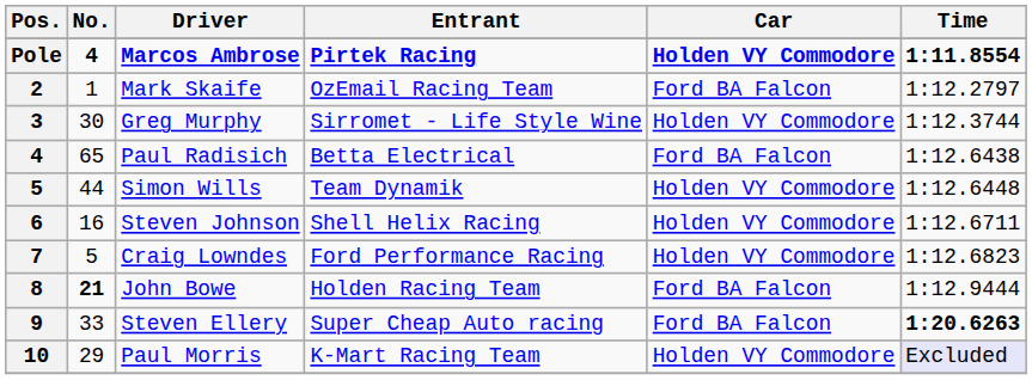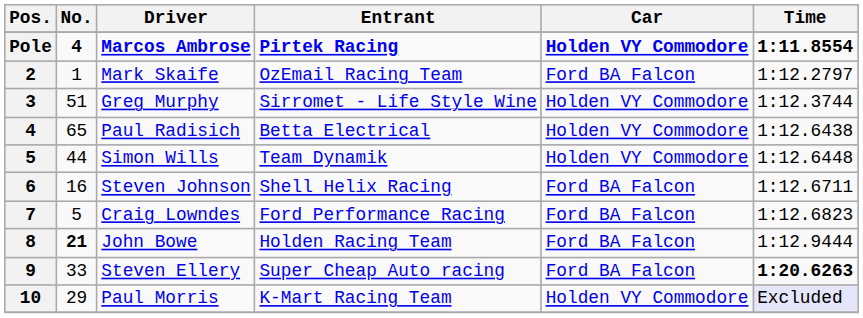 <table class="wikitable" style="font-size: 85%;">
 <tr>
 <th>Pos.</th>
 <th>No.</th>
 <th>Driver</th>
 <th>Entrant</th>
 <th>Car</th>
 <th>Time</th>
 </tr>
 <tr>
 </tr>
 <tr style="font-weight:bold">
 <th>Pole</th>
 <td align=center>4</td>
 <td> <a href='#'>Marcos Ambrose</a></td>
 <td><a href='#'>Pirtek Racing</a></td>
 <td><a href='#'>Holden VY Commodore</a></td>
 <td>1:11.8554</td>
 </tr>
 <tr>
 <th>2</th>
 <td align=center>1</td>
 <td> <a href='#'>Mark Skaife</a></td>
 <td><a href='#'>OzEmail Racing Team</a></td>
 <td><a href='#'>Ford BA Falcon</a></td>
 <td>1:12.2797</td>
 </tr>
 <tr>
 <th>3</th>
-<td align=center>30</td>
+<td align=center>51</td>
 <td> <a href='#'>Greg Murphy</a></td>
 <td><a href='#'>Sirromet - Life Style Wine</a></td>
 <td><a href='#'>Holden VY Commodore</a></td>
 <td>1:12.3744</td>
 </tr>
 <tr>
 <th>4</th>
 <td align=center>65</td>
 <td> <a href='#'>Paul Radisich</a></td>
 <td><a href='#'>Betta Electrical</a></td>
-<td><a href='#'>Ford BA Falcon</a></td>
+<td><a href='#'>Holden VY Commodore</a></td>
 <td>1:12.6438</td>
 </tr>
 <tr>
 <th>5</th>
 <td align=center>44</td>
 <td> <a href='#'>Simon Wills</a></td>
 <td><a href='#'>Team Dynamik</a></td>
 <td><a href='#'>Holden VY Commodore</a></td>
 <td>1:12.6448</td>
 </tr>
 <tr>
 <th>6</th>
 <td align=center>16</td>
 <td> <a href='#'>Steven Johnson</a></td>
 <td><a href='#'>Shell Helix Racing</a></td>
-<td><a href='#'>Holden VY Commodore</a></td>
+<td><a href='#'>Ford BA Falcon</a></td>
 <td>1:12.6711</td>
 </tr>
 <tr>
 <th>7</th>
 <td align=center>5</td>
 <td> <a href='#'>Craig Lowndes</a></td>
 <td><a href='#'>Ford Performance Racing</a></td>
-<td><a href='#'>Holden VY Commodore</a></td>
+<td><a href='#'>Ford BA Falcon</a></td>
 <td>1:12.6823</td>
 </tr>
 <tr>
 <th>8</th>
 <td align=center><strong>21</strong></td>
 <td> <a href='#'>John Bowe</a></td>
 <td><a href='#'>Holden Racing Team</a></td>
 <td><a href='#'>Ford BA Falcon</a></td>
 <td>1:12.9444</td>
 </tr>
 <tr>
 <th>9</th>
 <td align=center>33</td>
 <td> <a href='#'>Steven Ellery</a></td>
 <td><a href='#'>Super Cheap Auto racing</a></td>
 <td><a href='#'>Ford BA Falcon</a></td>
 <td><strong>1:20.6263</strong></td>
 </tr>
 <tr>
 <th>10</th>
 <td align=center>29</td>
 <td> <a href='#'>Paul Morris</a></td>
 <td><a href='#'>K-Mart Racing Team</a></td>
 <td><a href='#'>Holden VY Commodore</a></td>
 <td style="background: lavender;">Excluded</td>
 </tr>
 <tr>
 </tr>
 </table>
